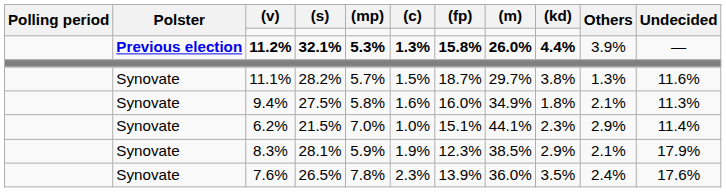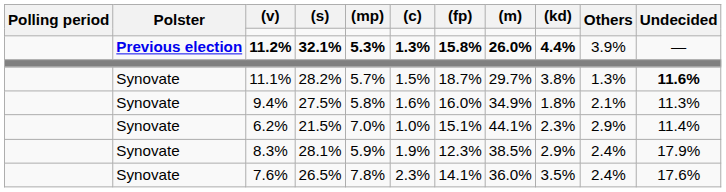 <table class="wikitable">
 <tr>
 <th rowspan=2>Polling period</th>
 <th rowspan=2>Polster</th>
 <th width=40px>(v)</th>
 <th width=40px>(s)</th>
 <th width=40px>(mp)</th>
 <th width=40px>(c)</th>
 <th width=40px>(fp)</th>
 <th width=40px>(m)</th>
 <th width=40px>(kd)</th>
 <th width=40px rowspan=2>Others</th>
 <th width=40px rowspan=2>Undecided</th>
 </tr>
 <tr>
 <td bgcolor=></td>
 <td bgcolor=></td>
 <td bgcolor=></td>
 <td bgcolor=></td>
 <td bgcolor=></td>
 <td bgcolor=></td>
 <td bgcolor=></td>
 </tr>
 <tr>
 <td align="left"></td>
 <td align="left"><strong><a href='#'>Previous election</a></strong></td>
 <td align="center"><strong>11.2%</strong></td>
 <td align="center"><strong>32.1%</strong></td>
 <td align="center"><strong>5.3%</strong></td>
 <td align="center"><strong>1.3%</strong></td>
 <td align="center"><strong>15.8%</strong></td>
 <td align="center"><strong>26.0%</strong></td>
 <td align="center"><strong>4.4%</strong></td>
 <td align="center">3.9%</td>
 <td align="center">—</td>
 </tr>
 <tr>
 <td bgcolor="gray" colspan="11"></td>
 </tr>
 <tr>
 <td align="left"></td>
 <td align="left">Synovate</td>
 <td align="center">11.1%</td>
 <td align="center">28.2%</td>
 <td align="center">5.7%</td>
 <td align="center">1.5%</td>
 <td align="center">18.7%</td>
 <td align="center">29.7%</td>
 <td align="center">3.8%</td>
 <td align="center">1.3%</td>
-<td align="center">11.6%</td>
+<td align="center"><strong>11.6%</strong></td>
 </tr>
 <tr>
 <td align="left"></td>
 <td align="left">Synovate</td>
 <td align="center">9.4%</td>
 <td align="center">27.5%</td>
 <td align="center">5.8%</td>
 <td align="center">1.6%</td>
 <td align="center">16.0%</td>
 <td align="center">34.9%</td>
 <td align="center">1.8%</td>
 <td align="center">2.1%</td>
 <td align="center">11.3%</td>
 </tr>
 <tr>
 <td align="left"></td>
 <td align="left">Synovate</td>
 <td align="center">6.2%</td>
 <td align="center">21.5%</td>
 <td align="center">7.0%</td>
 <td align="center">1.0%</td>
 <td align="center">15.1%</td>
 <td align="center">44.1%</td>
 <td align="center">2.3%</td>
 <td align="center">2.9%</td>
 <td align="center">11.4%</td>
 </tr>
 <tr>
 <td align="left"></td>
 <td align="left">Synovate</td>
 <td align="center">8.3%</td>
 <td align="center">28.1%</td>
 <td align="center">5.9%</td>
 <td align="center">1.9%</td>
 <td align="center">12.3%</td>
 <td align="center">38.5%</td>
 <td align="center">2.9%</td>
-<td align="center">2.1%</td>
+<td align="center">2.4%</td>
 <td align="center">17.9%</td>
 </tr>
 <tr>
 <td align="left"></td>
 <td align="left">Synovate</td>
 <td align="center">7.6%</td>
 <td align="center">26.5%</td>
 <td align="center">7.8%</td>
 <td align="center">2.3%</td>
-<td align="center">13.9%</td>
+<td align="center">14.1%</td>
 <td align="center">36.0%</td>
 <td align="center">3.5%</td>
 <td align="center">2.4%</td>
 <td align="center">17.6%</td>
 </tr>
 </table>
